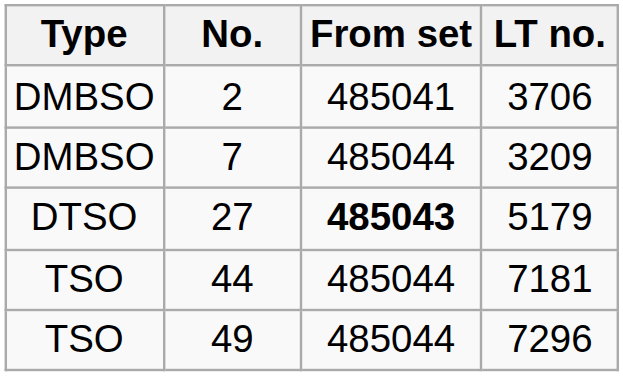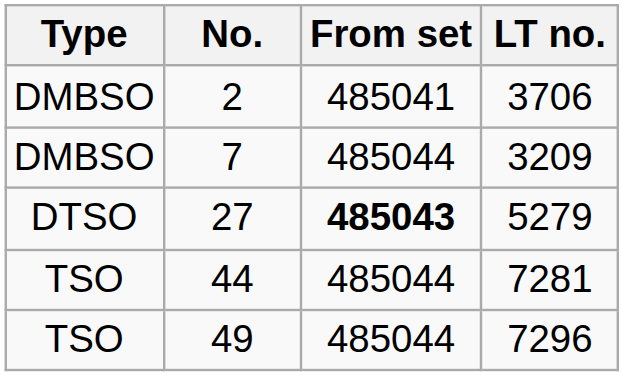 <table class="wikitable" style="margin:1em auto;">
 <tr>
 <th>Type</th>
 <th>No.</th>
 <th>From set</th>
 <th>LT no.</th>
 </tr>
 <tr align=center>
 <td>DMBSO</td>
 <td width=50>2</td>
 <td>485041</td>
 <td width=50>3706</td>
 </tr>
 <tr align=center>
 <td>DMBSO</td>
 <td>7</td>
 <td>485044</td>
 <td>3209</td>
 </tr>
 <tr align=center>
 <td>DTSO</td>
 <td>27</td>
 <td><strong>485043</strong></td>
-<td>5179</td>
+<td>5279</td>
 </tr>
 <tr align=center>
 <td>TSO</td>
 <td>44</td>
 <td>485044</td>
-<td>7181</td>
+<td>7281</td>
 </tr>
 <tr align=center>
 <td>TSO</td>
 <td>49</td>
 <td>485044</td>
 <td>7296</td>
 </tr>
 </table>
